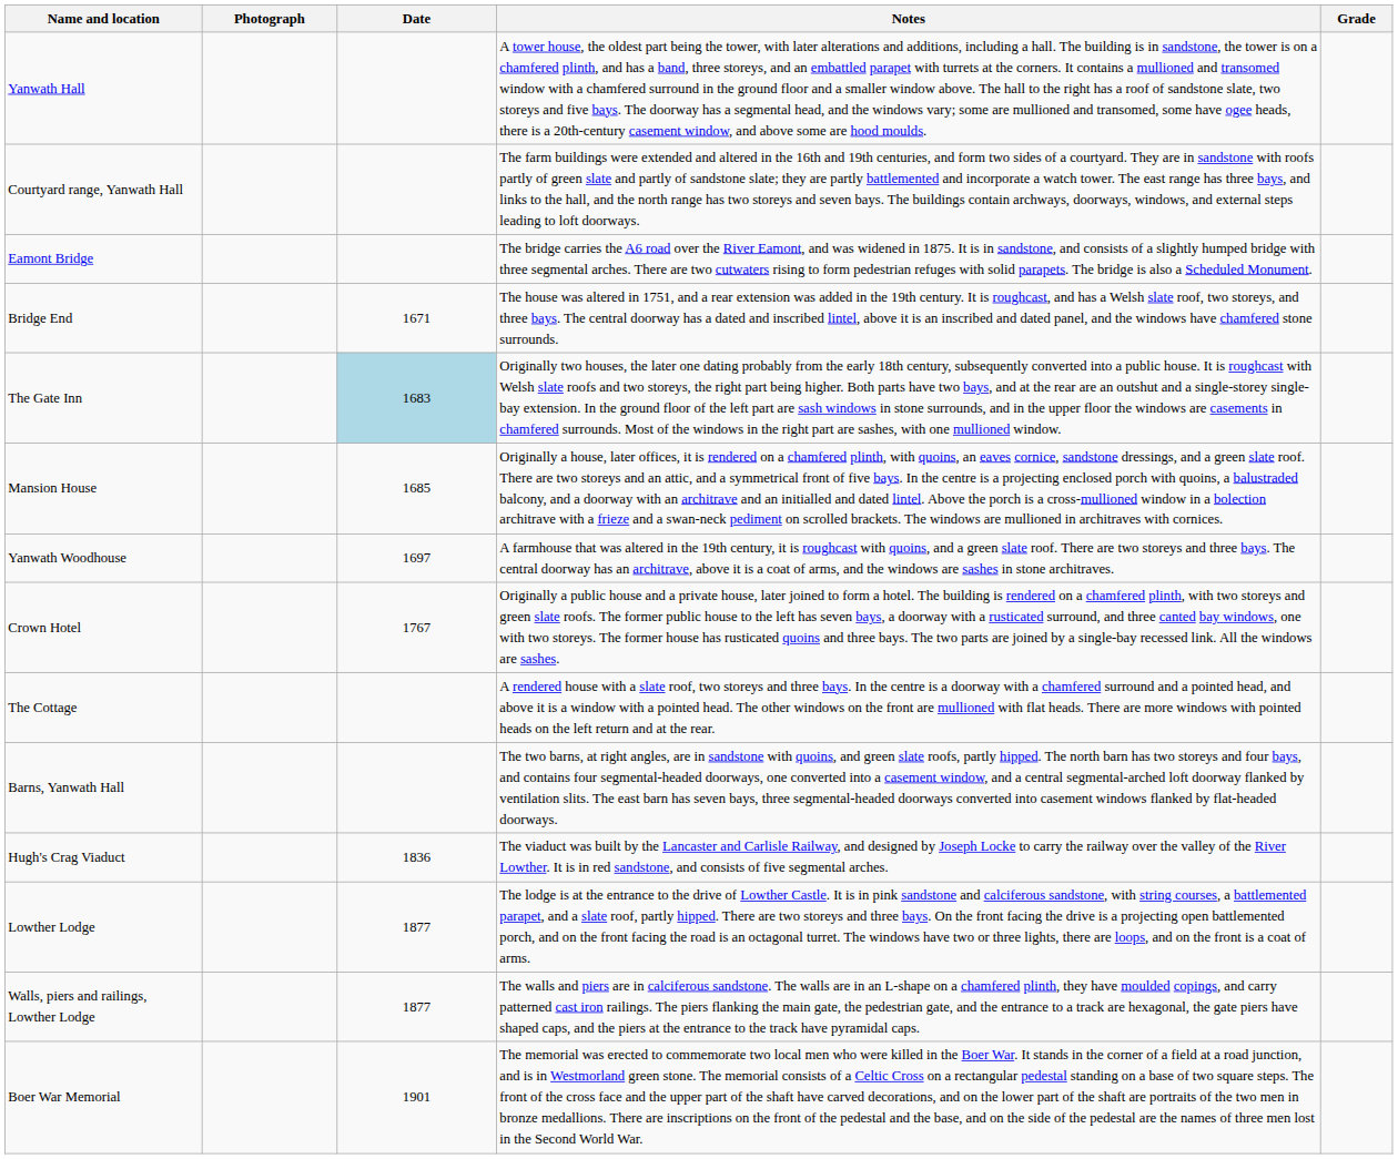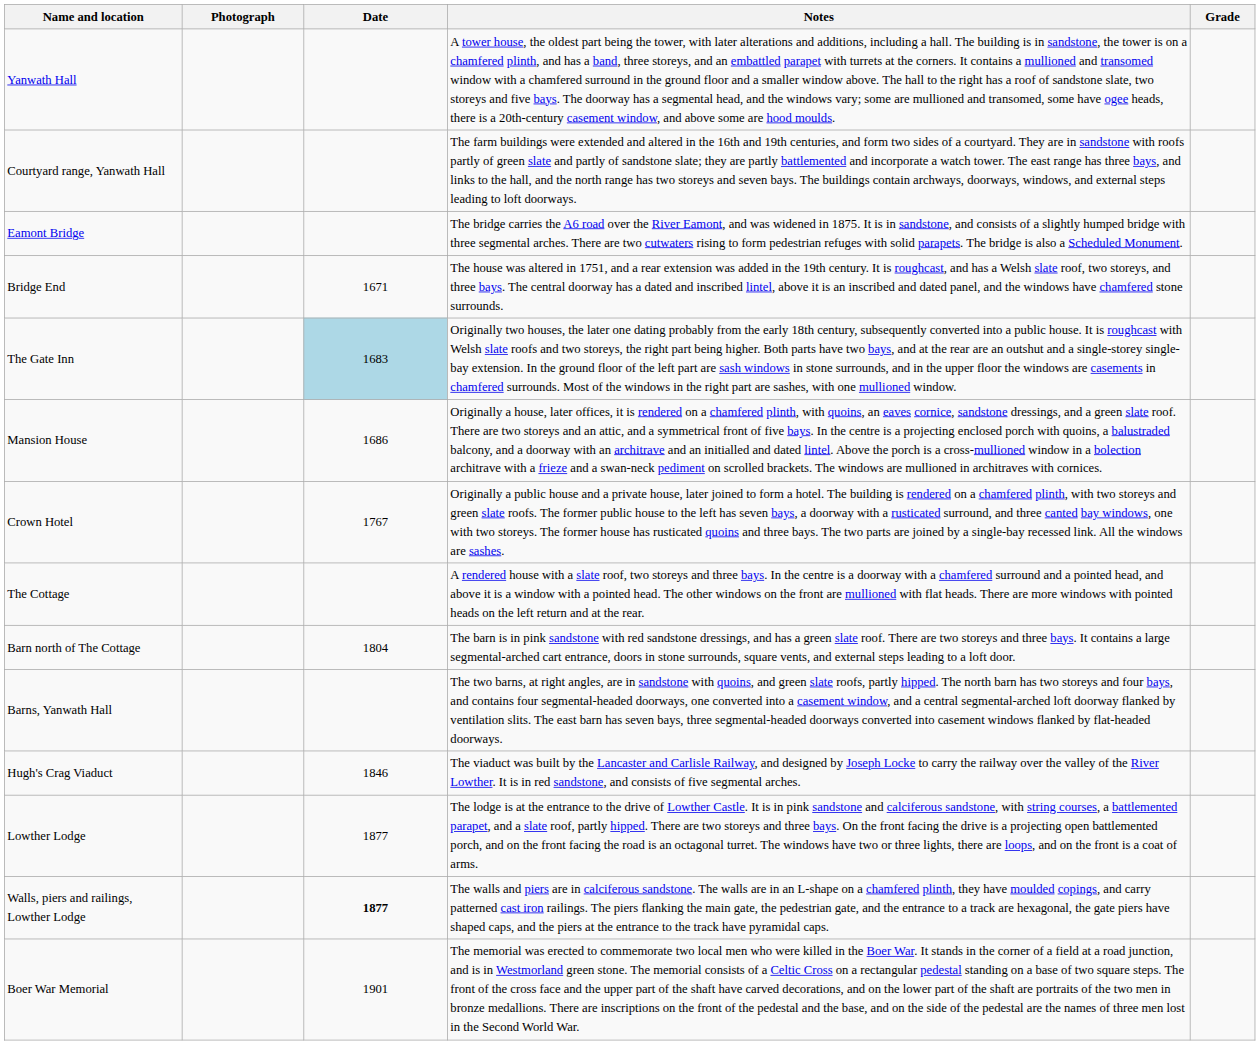 <table class="wikitable sortable plainrowheaders" style="width:100%; border:0; text-align:left; line-height:150%;">
 <tr>
 <th scope="col"  style="width:150px">Name and location</th>
 <th scope="col"  style="width:100px" class="unsortable">Photograph</th>
 <th scope="col"  style="width:120px">Date</th>
 <th scope="col"  style="width:650px" class="unsortable">Notes</th>
 <th scope="col"  style="width:50px">Grade</th>
 </tr>
 <tr>
 <td><a href='#'>Yanwath Hall</a><br><small></small></td>
 <td></td>
 <td align="center"></td>
 <td>A <a href='#'>tower house</a>, the oldest part being the tower, with later alterations and additions, including a hall.  The building is in <a href='#'>sandstone</a>, the tower is on a <a href='#'>chamfered</a> <a href='#'>plinth</a>, and has a <a href='#'>band</a>, three storeys, and an <a href='#'>embattled</a> <a href='#'>parapet</a> with turrets at the corners.  It contains a <a href='#'>mullioned</a> and <a href='#'>transomed</a> window with a chamfered surround in the ground floor and a smaller window above.  The hall to the right has a roof of sandstone slate, two storeys and five <a href='#'>bays</a>.  The doorway has a segmental head, and the windows vary; some are mullioned and transomed, some have <a href='#'>ogee</a> heads, there is a 20th-century <a href='#'>casement window</a>, and above some are <a href='#'>hood moulds</a>.</td>
 <td align="center" ></td>
 </tr>
 <tr>
 <td>Courtyard range, Yanwath Hall<br><small></small></td>
 <td></td>
 <td align="center"></td>
 <td>The farm buildings were extended and altered in the 16th and 19th centuries, and form two sides of a courtyard.  They are in <a href='#'>sandstone</a> with roofs partly of green <a href='#'>slate</a> and partly of sandstone slate; they are partly <a href='#'>battlemented</a> and incorporate a watch tower.  The east range has three <a href='#'>bays</a>, and links to the hall, and the north range has two storeys and seven bays.  The buildings contain archways, doorways, windows, and external steps leading to loft doorways.</td>
 <td align="center" ></td>
 </tr>
 <tr>
 <td><a href='#'>Eamont Bridge</a><br><small></small></td>
 <td></td>
 <td align="center"></td>
 <td>The bridge carries the <a href='#'>A6 road</a> over the <a href='#'>River Eamont</a>, and was widened in 1875.  It is in <a href='#'>sandstone</a>, and consists of a slightly humped bridge with three segmental arches.  There are two <a href='#'>cutwaters</a> rising to form pedestrian refuges with solid <a href='#'>parapets</a>.  The bridge is also a <a href='#'>Scheduled Monument</a>.</td>
 <td align="center" ></td>
 </tr>
 <tr>
 <td>Bridge End<br><small></small></td>
 <td></td>
 <td align="center">1671</td>
 <td>The house was altered in 1751, and a rear extension was added in the 19th century.  It is <a href='#'>roughcast</a>, and has a Welsh <a href='#'>slate</a> roof, two storeys, and three <a href='#'>bays</a>.  The central doorway has a dated and inscribed <a href='#'>lintel</a>, above it is an inscribed and dated panel, and the windows have <a href='#'>chamfered</a> stone surrounds.</td>
 <td align="center" ></td>
 </tr>
 <tr>
 <td>The Gate Inn<br><small></small></td>
 <td></td>
 <td align="center" style="background: lightblue;">1683</td>
 <td>Originally two houses, the later one dating probably from the early 18th century, subsequently converted into a public house.  It is <a href='#'>roughcast</a> with Welsh <a href='#'>slate</a> roofs and two storeys, the right part being higher.  Both parts have two <a href='#'>bays</a>, and at the rear are an outshut and a single-storey single-bay extension.  In the ground floor of the left part are <a href='#'>sash windows</a> in stone surrounds, and in the upper floor the windows are <a href='#'>casements</a> in <a href='#'>chamfered</a> surrounds.  Most of the windows in the right part are sashes, with one <a href='#'>mullioned</a> window.</td>
 <td align="center" ></td>
 </tr>
 <tr>
 <td>Mansion House<br><small></small></td>
 <td></td>
-<td align="center">1685</td>
+<td align="center">1686</td>
 <td>Originally a house, later offices, it is <a href='#'>rendered</a> on a <a href='#'>chamfered</a> <a href='#'>plinth</a>, with <a href='#'>quoins</a>, an <a href='#'>eaves</a> <a href='#'>cornice</a>, <a href='#'>sandstone</a> dressings, and a green <a href='#'>slate</a> roof.  There are two storeys and an attic, and a symmetrical front of five <a href='#'>bays</a>.  In the centre is a projecting enclosed porch with quoins, a <a href='#'>balustraded</a> balcony, and a doorway with an <a href='#'>architrave</a> and an initialled and dated <a href='#'>lintel</a>.  Above the porch is a cross-<a href='#'>mullioned</a> window in a <a href='#'>bolection</a> architrave with a <a href='#'>frieze</a> and a swan-neck <a href='#'>pediment</a> on scrolled brackets.  The windows are mullioned in architraves with cornices.</td>
-<td align="center" ></td>
-</tr>
-<tr>
-<td>Yanwath Woodhouse<br><small></small></td>
-<td></td>
-<td align="center">1697</td>
-<td>A farmhouse that was altered in the 19th century, it is <a href='#'>roughcast</a> with <a href='#'>quoins</a>, and a green <a href='#'>slate</a> roof.  There are two storeys and three <a href='#'>bays</a>.  The central doorway has an <a href='#'>architrave</a>, above it is a coat of arms, and the windows are <a href='#'>sashes</a> in stone architraves.</td>
 <td align="center" ></td>
 </tr>
 <tr>
 <td>Crown Hotel<br><small></small></td>
 <td></td>
 <td align="center">1767</td>
 <td>Originally a public house and a private house, later joined to form a hotel.  The building is <a href='#'>rendered</a> on a <a href='#'>chamfered</a> <a href='#'>plinth</a>, with two storeys and green <a href='#'>slate</a> roofs.  The former public house to the left has seven <a href='#'>bays</a>, a doorway with a <a href='#'>rusticated</a> surround, and three <a href='#'>canted</a> <a href='#'>bay windows</a>, one with two storeys.  The former house has rusticated <a href='#'>quoins</a> and three bays.  The two parts are joined by a single-bay recessed link. All the windows are <a href='#'>sashes</a>.</td>
 <td align="center" ></td>
 </tr>
 <tr>
 <td>The Cottage<br><small></small></td>
 <td></td>
 <td align="center"></td>
 <td>A <a href='#'>rendered</a> house with a <a href='#'>slate</a> roof, two storeys and three <a href='#'>bays</a>.  In the centre is a doorway with a <a href='#'>chamfered</a> surround and a pointed head, and above it is a window with a pointed head.  The other windows on the front are <a href='#'>mullioned</a> with flat heads.  There are more windows with pointed heads on the left return and at the rear.</td>
 <td align="center" ></td>
 </tr>
 <tr>
+<td>Barn north of The Cottage<br><small></small></td>
+<td></td>
+<td align="center">1804</td>
+<td>The barn is in pink <a href='#'>sandstone</a> with red sandstone dressings, and has a green <a href='#'>slate</a> roof.  There are two storeys and three <a href='#'>bays</a>.  It contains a large segmental-arched cart entrance, doors in stone surrounds, square vents, and external steps leading to a loft door.</td>
+<td align="center" ></td>
+</tr>
+<tr>
 <td>Barns, Yanwath Hall<br><small></small></td>
 <td></td>
 <td align="center"></td>
 <td>The two barns, at right angles, are in <a href='#'>sandstone</a> with <a href='#'>quoins</a>, and green <a href='#'>slate</a> roofs, partly <a href='#'>hipped</a>.  The north barn has two storeys and four <a href='#'>bays</a>, and contains four segmental-headed doorways, one converted into a <a href='#'>casement window</a>, and a central segmental-arched loft doorway flanked by ventilation slits.  The east barn has seven bays, three segmental-headed doorways converted into casement windows flanked by flat-headed doorways.</td>
 <td align="center" ></td>
 </tr>
 <tr>
 <td>Hugh's Crag Viaduct<br><small></small></td>
 <td></td>
-<td align="center">1836</td>
+<td align="center">1846</td>
 <td>The viaduct was built by the <a href='#'>Lancaster and Carlisle Railway</a>, and designed by <a href='#'>Joseph Locke</a> to carry the railway over the valley of the <a href='#'>River Lowther</a>.  It is in red <a href='#'>sandstone</a>, and consists of five segmental arches.</td>
 <td align="center" ></td>
 </tr>
 <tr>
 <td>Lowther Lodge<br><small></small></td>
 <td></td>
 <td align="center">1877</td>
 <td>The lodge is at the entrance to the drive of <a href='#'>Lowther Castle</a>.  It is in pink <a href='#'>sandstone</a> and <a href='#'>calciferous sandstone</a>, with <a href='#'>string courses</a>, a <a href='#'>battlemented</a> <a href='#'>parapet</a>, and a <a href='#'>slate</a> roof, partly <a href='#'>hipped</a>.  There are two storeys and three <a href='#'>bays</a>.  On the front facing the drive is a projecting open battlemented porch, and on the front facing the road is an octagonal turret.  The windows have two or three lights, there are <a href='#'>loops</a>, and on the front is a coat of arms.</td>
 <td align="center" ></td>
 </tr>
 <tr>
 <td>Walls, piers and railings,<br>Lowther Lodge<br><small></small></td>
 <td></td>
-<td align="center">1877</td>
+<td align="center"><strong>1877</strong></td>
 <td>The walls and <a href='#'>piers</a> are in <a href='#'>calciferous sandstone</a>.  The walls are in an L-shape on a <a href='#'>chamfered</a> <a href='#'>plinth</a>, they have <a href='#'>moulded</a> <a href='#'>copings</a>, and carry patterned <a href='#'>cast iron</a> railings.  The piers flanking the main gate, the pedestrian gate, and the entrance to a track are hexagonal, the gate piers have shaped caps, and the piers at the entrance to the track have pyramidal caps.</td>
 <td align="center" ></td>
 </tr>
 <tr>
 <td>Boer War Memorial<br><small></small></td>
 <td></td>
 <td align="center">1901</td>
 <td>The memorial was erected to commemorate two local men who were killed in the <a href='#'>Boer War</a>.  It stands in the corner of a field at a road junction, and is in <a href='#'>Westmorland</a> green stone.  The memorial consists of a <a href='#'>Celtic Cross</a> on a rectangular <a href='#'>pedestal</a> standing on a base of two square steps.  The front of the cross face and the upper part of the shaft have carved decorations, and on the lower part of the shaft are portraits of the two men in bronze medallions.  There are inscriptions on the front of the pedestal and the base, and on the side of the pedestal are the names of three men lost in the Second World War.</td>
 <td align="center" ></td>
 </tr>
 <tr>
 </tr>
 </table>
